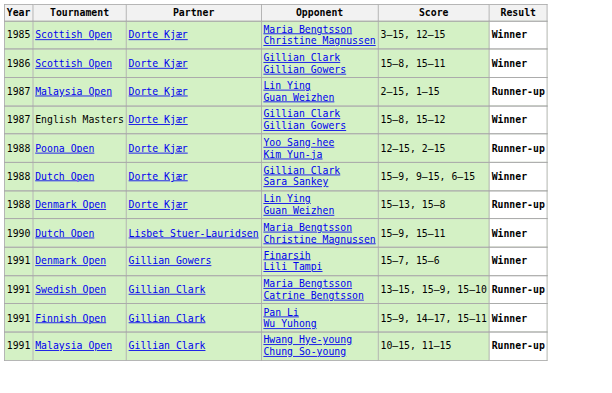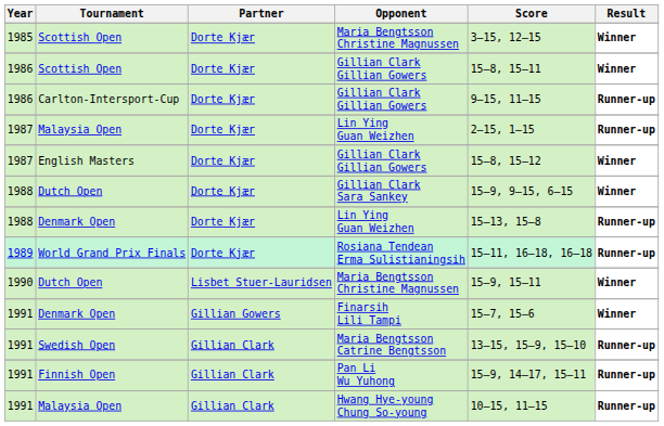 <table class="sortable wikitable" style="font-size: 90%;">
 <tr>
 <th>Year</th>
 <th>Tournament</th>
 <th>Partner</th>
 <th>Opponent</th>
 <th>Score</th>
 <th>Result</th>
 </tr>
 <tr>
 </tr>
 <tr style="background:#D4F1C5">
 <td align="center">1985</td>
 <td align="left"><a href='#'>Scottish Open</a></td>
 <td align="left"> <a href='#'>Dorte Kjær</a></td>
 <td align="left"> <a href='#'>Maria Bengtsson</a> <br>  <a href='#'>Christine Magnussen</a></td>
 <td align="left">3–15, 12–15</td>
 <td style="text-align:left; background:white"> <strong>Winner</strong></td>
 </tr>
 <tr>
 </tr>
 <tr style="background:#D4F1C5">
 <td align="center">1986</td>
 <td align="left"><a href='#'>Scottish Open</a></td>
 <td align="left"> <a href='#'>Dorte Kjær</a></td>
 <td align="left"> <a href='#'>Gillian Clark</a> <br>  <a href='#'>Gillian Gowers</a></td>
 <td align="left">15–8, 15–11</td>
 <td style="text-align:left; background:white"> <strong>Winner</strong></td>
 </tr>
 <tr>
 </tr>
+<tr style="background:#D4F1C5">
+<td align="center">1986</td>
+<td align="left">Carlton-Intersport-Cup</td>
+<td align="left"> <a href='#'>Dorte Kjær</a></td>
+<td align="left"> <a href='#'>Gillian Clark</a> <br>  <a href='#'>Gillian Gowers</a></td>
+<td align="left">9–15, 11–15</td>
+<td style="text-align:left; background:white"> <strong>Runner-up</strong></td>
+</tr>
 <tr>
 </tr>
 <tr style="background:#D4F1C5">
 <td align="center">1987</td>
 <td align="left"><a href='#'>Malaysia Open</a></td>
 <td align="left"> <a href='#'>Dorte Kjær</a></td>
 <td align="left"> <a href='#'>Lin Ying</a> <br>  <a href='#'>Guan Weizhen</a></td>
 <td align="left">2–15, 1–15</td>
 <td style="text-align:left; background:white"> <strong>Runner-up</strong></td>
 </tr>
 <tr>
 </tr>
 <tr style="background:#D4F1C5">
 <td align="center">1987</td>
 <td align="left">English Masters</td>
 <td align="left"> <a href='#'>Dorte Kjær</a></td>
 <td align="left"> <a href='#'>Gillian Clark</a> <br>  <a href='#'>Gillian Gowers</a></td>
 <td align="left">15–8, 15–12</td>
 <td style="text-align:left; background:white"> <strong>Winner</strong></td>
 </tr>
 <tr>
 </tr>
-<tr style="background:#D4F1C5">
-<td align="center">1988</td>
-<td align="left"><a href='#'>Poona Open</a></td>
-<td align="left"> <a href='#'>Dorte Kjær</a></td>
-<td align="left"> <a href='#'>Yoo Sang-hee</a> <br>  <a href='#'>Kim Yun-ja</a></td>
-<td align="left">12–15, 2–15</td>
-<td style="text-align:left; background:white"> <strong>Runner-up</strong></td>
-</tr>
 <tr>
 </tr>
 <tr style="background:#D4F1C5">
 <td align="center">1988</td>
 <td align="left"><a href='#'>Dutch Open</a></td>
 <td align="left"> <a href='#'>Dorte Kjær</a></td>
 <td align="left"> <a href='#'>Gillian Clark</a> <br>  <a href='#'>Sara Sankey</a></td>
 <td align="left">15–9, 9–15, 6–15</td>
 <td style="text-align:left; background:white"> <strong>Winner</strong></td>
 </tr>
 <tr>
 </tr>
 <tr style="background:#D4F1C5">
 <td align="center">1988</td>
 <td align="left"><a href='#'>Denmark Open</a></td>
 <td align="left"> <a href='#'>Dorte Kjær</a></td>
 <td align="left"> <a href='#'>Lin Ying</a> <br>  <a href='#'>Guan Weizhen</a></td>
 <td align="left">15–13, 15–8</td>
 <td style="text-align:left; background:white"> <strong>Runner-up</strong></td>
 </tr>
 <tr>
+</tr>
+<tr style="background:#C3F6D7">
+<td align="center"><a href='#'>1989</a></td>
+<td align="left"><a href='#'>World Grand Prix Finals</a></td>
+<td align="left"> <a href='#'>Dorte Kjær</a></td>
+<td align="left"> <a href='#'>Rosiana Tendean</a> <br>  <a href='#'>Erma Sulistianingsih</a></td>
+<td align="left">15–11, 16–18, 16–18</td>
+<td style="text-align:left; background:white"> <strong>Runner-up</strong></td>
 </tr>
 <tr>
 </tr>
 <tr style="background:#D4F1C5">
 <td align="center">1990</td>
 <td align="left"><a href='#'>Dutch Open</a></td>
 <td align="left"> <a href='#'>Lisbet Stuer-Lauridsen</a></td>
 <td align="left"> <a href='#'>Maria Bengtsson</a> <br>  <a href='#'>Christine Magnussen</a></td>
 <td align="left">15–9, 15–11</td>
 <td style="text-align:left; background:white"> <strong>Winner</strong></td>
 </tr>
 <tr>
 </tr>
 <tr style="background:#D4F1C5">
 <td align="center">1991</td>
 <td align="left"><a href='#'>Denmark Open</a></td>
 <td align="left"> <a href='#'>Gillian Gowers</a></td>
 <td align="left"> <a href='#'>Finarsih</a> <br>  <a href='#'>Lili Tampi</a></td>
 <td align="left">15–7, 15–6</td>
 <td style="text-align:left; background:white"> <strong>Winner</strong></td>
 </tr>
 <tr>
 </tr>
 <tr style="background:#D4F1C5">
 <td align="center">1991</td>
 <td align="left"><a href='#'>Swedish Open</a></td>
 <td align="left"> <a href='#'>Gillian Clark</a></td>
 <td align="left"> <a href='#'>Maria Bengtsson</a> <br>  <a href='#'>Catrine Bengtsson</a></td>
 <td align="left">13–15, 15–9, 15–10</td>
 <td style="text-align:left; background:white"> <strong>Runner-up</strong></td>
 </tr>
 <tr>
 </tr>
 <tr style="background:#D4F1C5">
 <td align="center">1991</td>
 <td align="left"><a href='#'>Finnish Open</a></td>
 <td align="left"> <a href='#'>Gillian Clark</a></td>
 <td align="left"> <a href='#'>Pan Li</a> <br>  <a href='#'>Wu Yuhong</a></td>
 <td align="left">15–9, 14–17, 15–11</td>
-<td style="text-align:left; background:white"> <strong>Winner</strong></td>
+<td style="text-align:left; background:white"> <strong>Runner-up</strong></td>
 </tr>
 <tr>
 </tr>
 <tr style="background:#D4F1C5">
 <td align="center">1991</td>
 <td align="left"><a href='#'>Malaysia Open</a></td>
 <td align="left"> <a href='#'>Gillian Clark</a></td>
 <td align="left"> <a href='#'>Hwang Hye-young</a> <br>  <a href='#'>Chung So-young</a></td>
 <td align="left">10–15, 11–15</td>
 <td style="text-align:left; background:white"> <strong>Runner-up</strong></td>
 </tr>
 </table>
